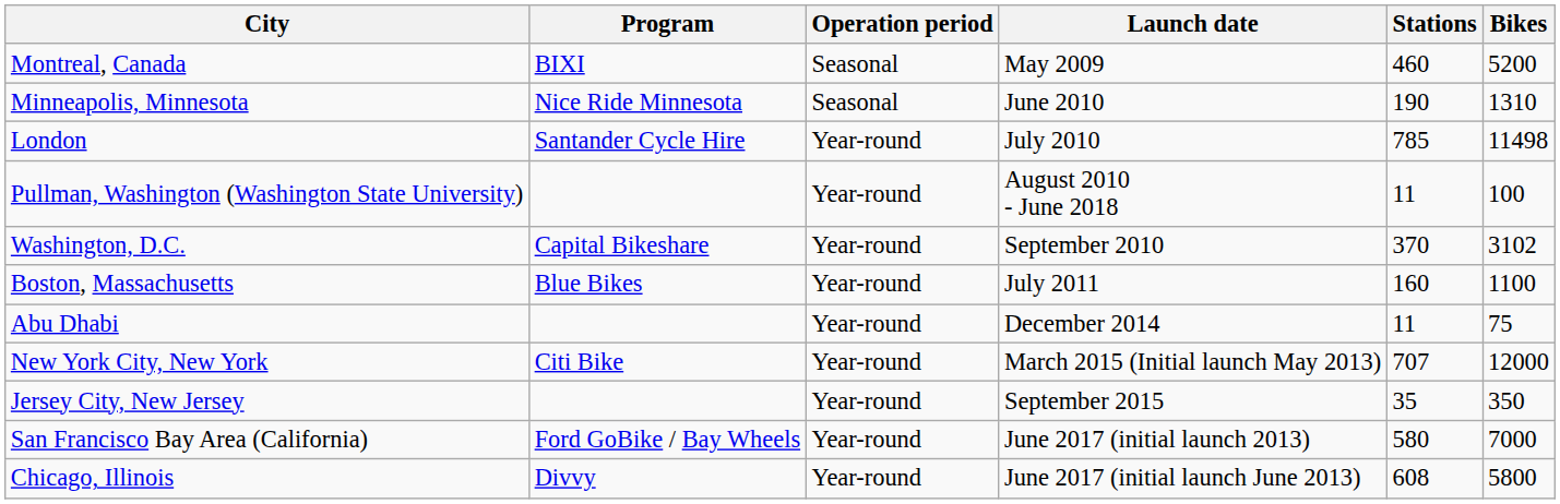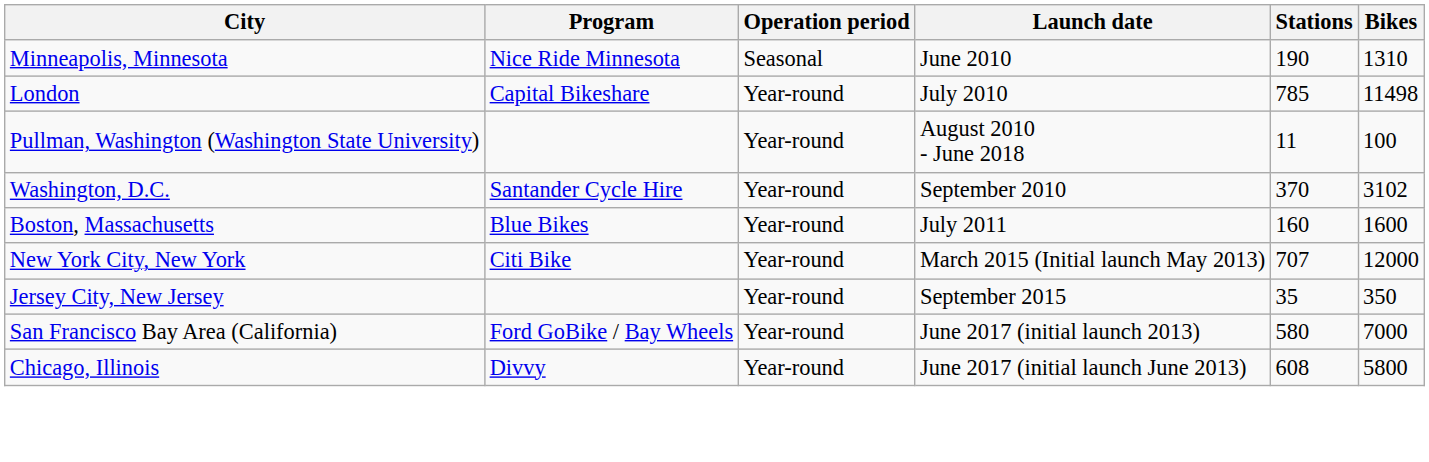 <table class="wikitable sortable" style="text-align: left">
 <tr>
 <th>City</th>
 <th>Program</th>
 <th>Operation period</th>
 <th>Launch date</th>
 <th>Stations</th>
 <th>Bikes</th>
-</tr>
-<tr>
-<td> <a href='#'>Montreal</a>, <a href='#'>Canada</a></td>
-<td><a href='#'>BIXI</a></td>
-<td>Seasonal</td>
-<td>May 2009 </td>
-<td>460 </td>
-<td>5200 </td>
 </tr>
 <tr>
 <td> <a href='#'>Minneapolis, Minnesota</a></td>
 <td><a href='#'>Nice Ride Minnesota</a></td>
 <td>Seasonal</td>
 <td>June 2010 </td>
 <td>190 </td>
 <td>1310 </td>
 </tr>
 <tr>
 <td> <a href='#'>London</a></td>
-<td><a href='#'>Santander Cycle Hire</a></td>
+<td><a href='#'>Capital Bikeshare</a></td>
 <td>Year-round</td>
 <td>July 2010 </td>
 <td>785 </td>
 <td>11498 </td>
 </tr>
 <tr>
 <td>  <a href='#'>Pullman, Washington</a> (<a href='#'>Washington State University</a>)</td>
 <td></td>
 <td>Year-round</td>
 <td>August 2010 <br>- June 2018 </td>
 <td>11  </td>
 <td>100 </td>
 </tr>
 <tr>
 <td> <a href='#'>Washington, D.C.</a></td>
-<td><a href='#'>Capital Bikeshare</a></td>
+<td><a href='#'>Santander Cycle Hire</a></td>
 <td>Year-round</td>
 <td>September 2010 </td>
 <td>370 </td>
 <td>3102 </td>
 </tr>
 <tr>
 <td> <a href='#'>Boston</a>, <a href='#'>Massachusetts</a></td>
 <td><a href='#'>Blue Bikes</a></td>
 <td>Year-round</td>
 <td>July 2011 </td>
 <td>160 </td>
-<td>1100 </td>
-</tr>
-<tr>
-<td> <a href='#'>Abu Dhabi</a></td>
-<td></td>
-<td>Year-round</td>
-<td>December 2014 </td>
-<td>11 </td>
-<td>75 </td>
+<td>1600 </td>
 </tr>
 <tr>
 <td> <a href='#'>New York City, New York</a></td>
 <td><a href='#'>Citi Bike</a></td>
 <td>Year-round</td>
 <td>March 2015  (Initial launch May 2013) </td>
 <td>707 </td>
 <td>12000 </td>
 </tr>
 <tr>
 <td> <a href='#'>Jersey City, New Jersey</a></td>
 <td> </td>
 <td>Year-round</td>
 <td>September 2015 </td>
 <td>35 </td>
 <td>350 </td>
 </tr>
 <tr>
 <td> <a href='#'>San Francisco</a> Bay Area (California)</td>
 <td><a href='#'>Ford GoBike</a> / <a href='#'>Bay Wheels</a></td>
 <td>Year-round</td>
 <td>June 2017 (initial launch 2013)</td>
 <td>580</td>
 <td>7000</td>
 </tr>
 <tr>
 <td> <a href='#'>Chicago, Illinois</a></td>
 <td><a href='#'>Divvy</a></td>
 <td>Year-round</td>
 <td>June 2017 (initial launch June 2013)</td>
 <td>608</td>
 <td>5800</td>
 </tr>
 </table>
